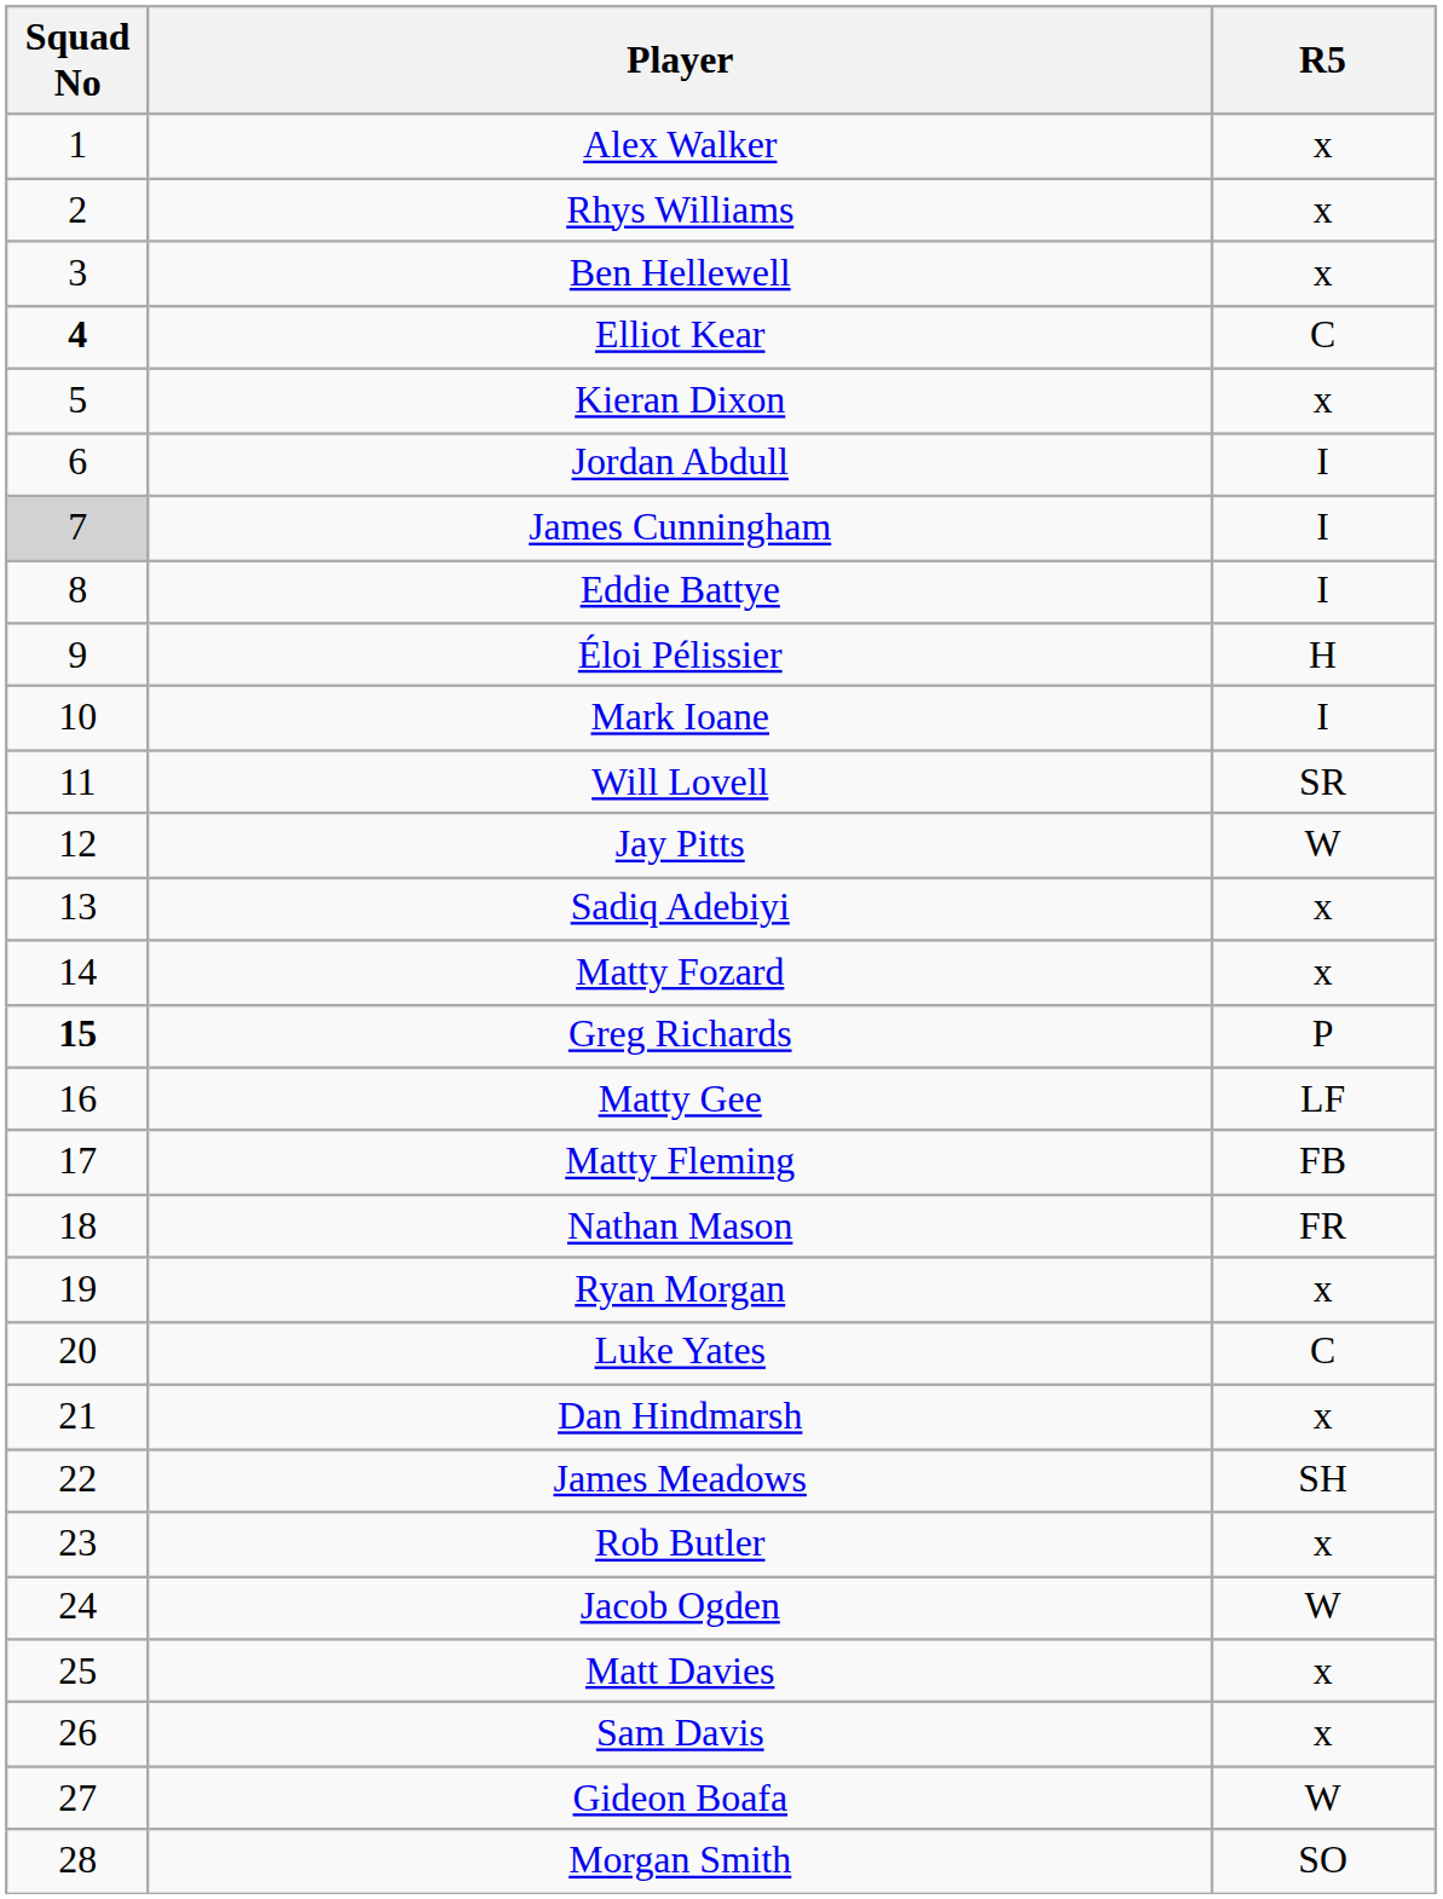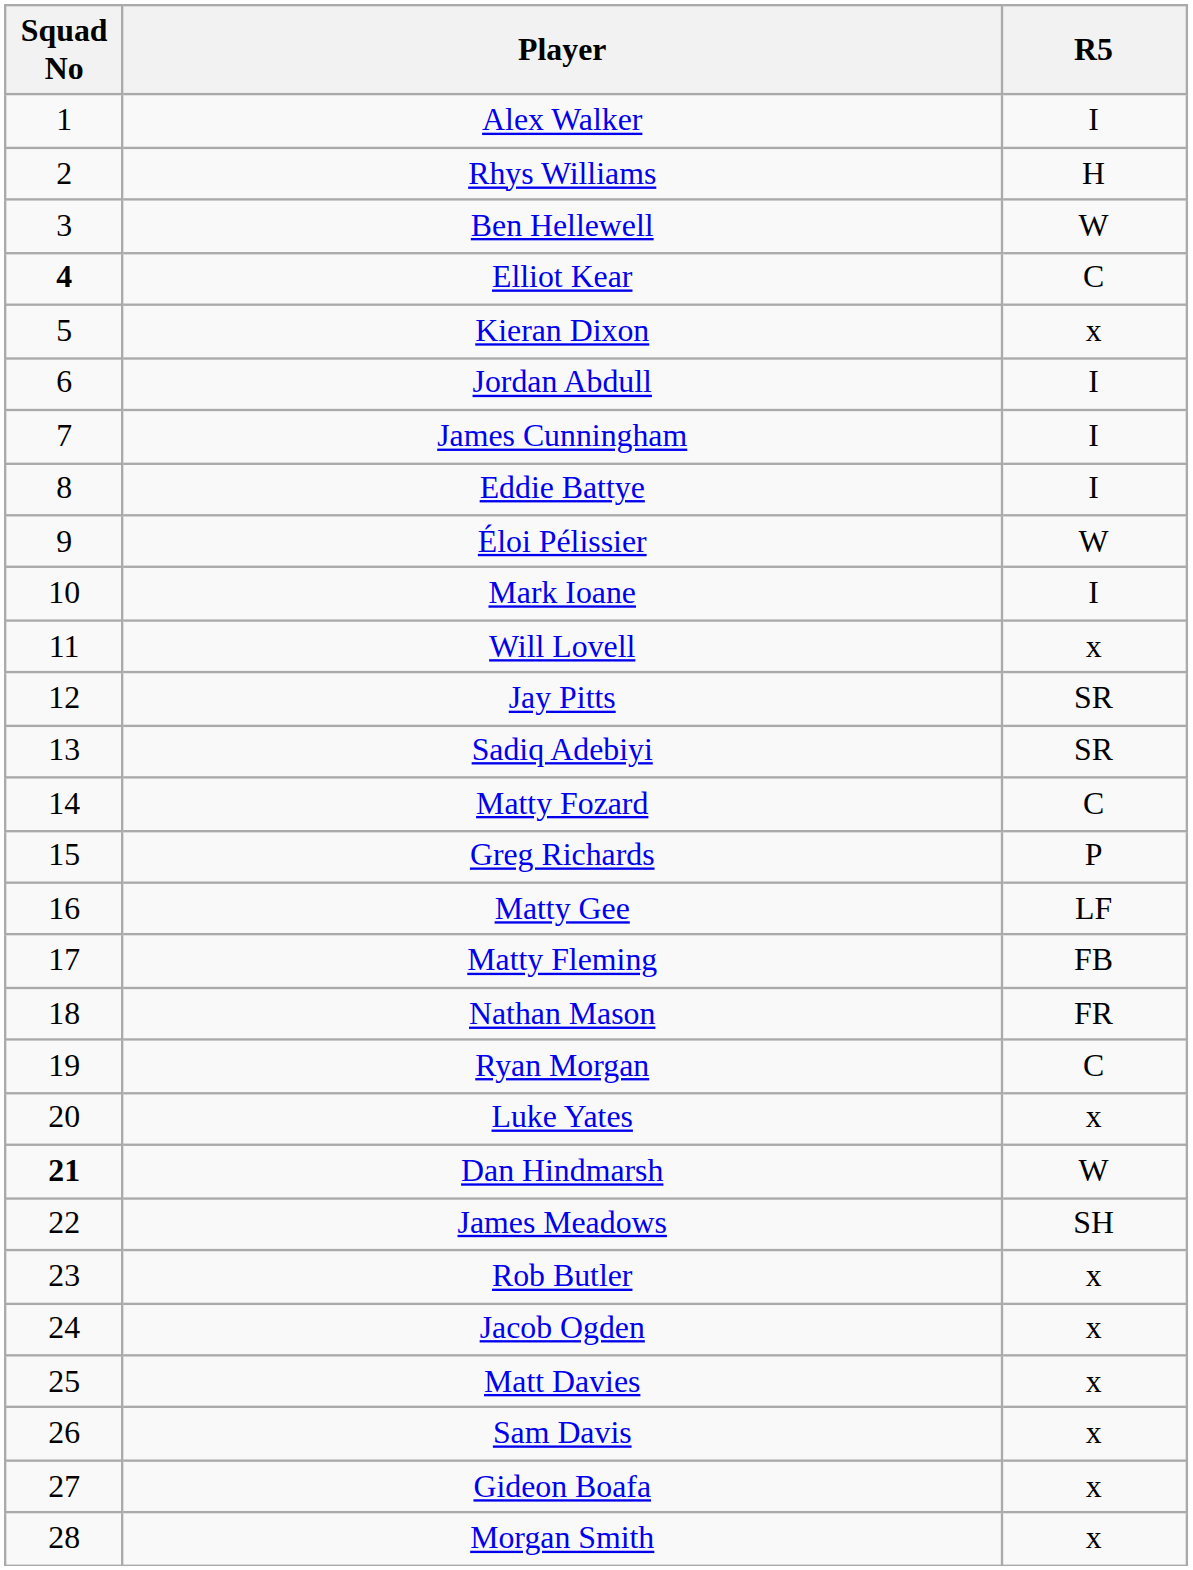 <table class="wikitable"  style="font-size:85%; width:40%;">
 <tr>
 <th width=10%>Squad No</th>
 <th !width=100%>Player</th>
 <th>R5</th>
 </tr>
 <tr>
 <td align=center>1</td>
 <td align=center><a href='#'>Alex Walker</a></td>
-<td align=center>x</td>
+<td align=center>I</td>
 </tr>
 <tr>
 <td align=center>2</td>
 <td align=center><a href='#'>Rhys Williams</a></td>
-<td align=center>x</td>
+<td align=center>H</td>
 </tr>
 <tr>
 <td align=center>3</td>
 <td align=center><a href='#'>Ben Hellewell</a></td>
-<td align=center>x</td>
+<td align=center>W</td>
 </tr>
 <tr>
 <td align=center><strong>4</strong></td>
 <td align=center><a href='#'>Elliot Kear</a></td>
 <td align=center>C</td>
 </tr>
 <tr>
 <td align=center>5</td>
 <td align=center><a href='#'>Kieran Dixon</a></td>
 <td align=center>x</td>
 </tr>
 <tr>
 <td align=center>6</td>
 <td align=center><a href='#'>Jordan Abdull</a></td>
 <td align=center>I</td>
 </tr>
 <tr>
-<td align=center style="background: lightgrey;">7</td>
+<td align=center>7</td>
 <td align=center><a href='#'>James Cunningham</a></td>
 <td align=center>I</td>
 </tr>
 <tr>
 <td align=center>8</td>
 <td align=center><a href='#'>Eddie Battye</a></td>
 <td align=center>I</td>
 </tr>
 <tr>
 <td align=center>9</td>
 <td align=center><a href='#'>Éloi Pélissier</a></td>
-<td align=center>H</td>
+<td align=center>W</td>
 </tr>
 <tr>
 <td align=center>10</td>
 <td align=center><a href='#'>Mark Ioane</a></td>
 <td align=center>I</td>
 </tr>
 <tr>
 <td align=center>11</td>
 <td align=center><a href='#'>Will Lovell</a></td>
-<td align=center>SR</td>
+<td align=center>x</td>
 </tr>
 <tr>
 <td align=center>12</td>
 <td align=center><a href='#'>Jay Pitts</a></td>
-<td align=center>W</td>
+<td align=center>SR</td>
 </tr>
 <tr>
 <td align=center>13</td>
 <td align=center><a href='#'>Sadiq Adebiyi</a></td>
-<td align=center>x</td>
+<td align=center>SR</td>
 </tr>
 <tr>
 <td align=center>14</td>
 <td align=center><a href='#'>Matty Fozard</a></td>
-<td align=center>x</td>
+<td align=center>C</td>
 </tr>
 <tr>
-<td align=center><strong>15</strong></td>
+<td align=center>15</td>
 <td align=center><a href='#'>Greg Richards</a></td>
 <td align=center>P</td>
 </tr>
 <tr>
 <td align=center>16</td>
 <td align=center><a href='#'>Matty Gee</a></td>
 <td align=center>LF</td>
 </tr>
 <tr>
 <td align=center>17</td>
 <td align=center><a href='#'>Matty Fleming</a></td>
 <td align=center>FB</td>
 </tr>
 <tr>
 <td align=center>18</td>
 <td align=center><a href='#'>Nathan Mason</a></td>
 <td align=center>FR</td>
 </tr>
 <tr>
 <td align=center>19</td>
 <td align=center><a href='#'>Ryan Morgan</a></td>
-<td align=center>x</td>
+<td align=center>C</td>
 </tr>
 <tr>
 <td align=center>20</td>
 <td align=center><a href='#'>Luke Yates</a></td>
-<td align=center>C</td>
+<td align=center>x</td>
 </tr>
 <tr>
-<td align=center>21</td>
+<td align=center><strong>21</strong></td>
 <td align=center><a href='#'>Dan Hindmarsh</a></td>
-<td align=center>x</td>
+<td align=center>W</td>
 </tr>
 <tr>
 <td align=center>22</td>
 <td align=center><a href='#'>James Meadows</a></td>
 <td align=center>SH</td>
 </tr>
 <tr>
 <td align=center>23</td>
 <td align=center><a href='#'>Rob Butler</a></td>
 <td align=center>x</td>
 </tr>
 <tr>
 <td align=center>24</td>
 <td align=center><a href='#'>Jacob Ogden</a></td>
-<td align=center>W</td>
+<td align=center>x</td>
 </tr>
 <tr>
 <td align=center>25</td>
 <td align=center><a href='#'>Matt Davies</a></td>
 <td align=center>x</td>
 </tr>
 <tr>
 <td align=center>26</td>
 <td align=center><a href='#'>Sam Davis</a></td>
 <td align=center>x</td>
 </tr>
 <tr>
 <td align=center>27</td>
 <td align=center><a href='#'>Gideon Boafa</a></td>
-<td align=center>W</td>
+<td align=center>x</td>
 </tr>
 <tr>
 <td align=center>28</td>
 <td align=center><a href='#'>Morgan Smith</a></td>
-<td align=center>SO</td>
+<td align=center>x</td>
 </tr>
 <tr>
 </tr>
 </table>
